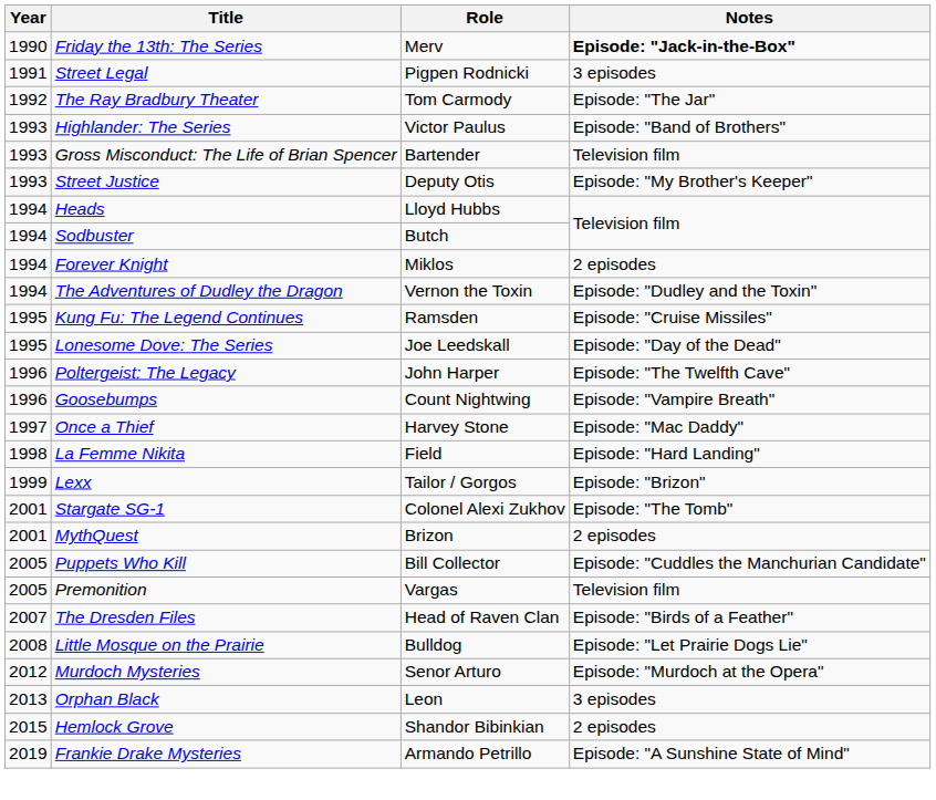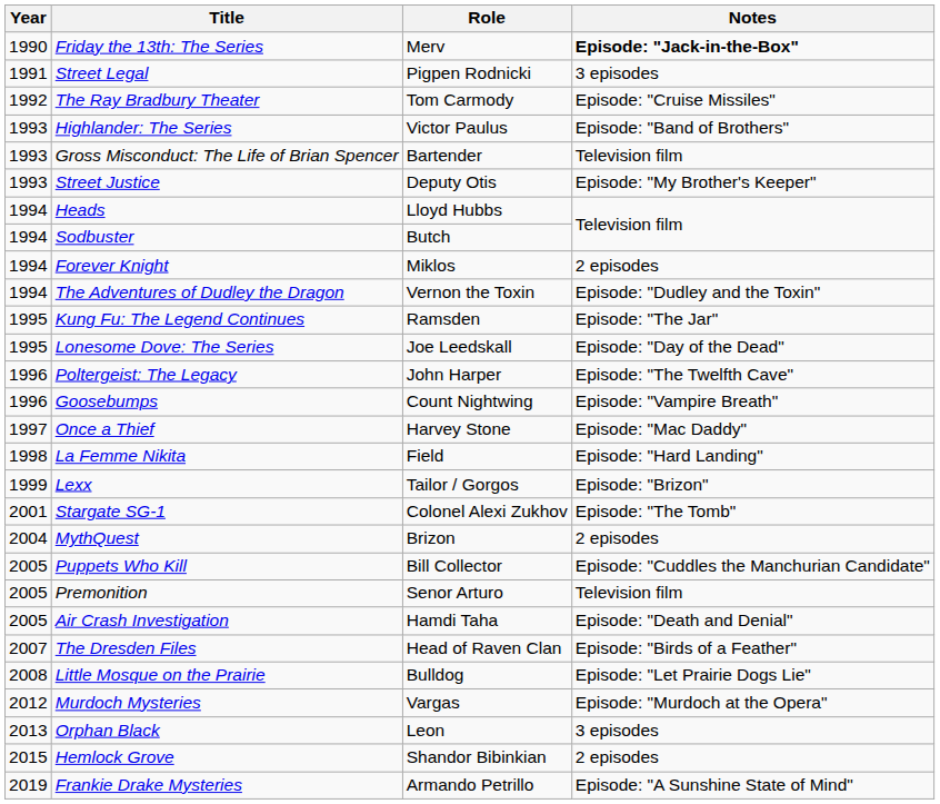 <table class="wikitable sortable">
 <tr>
 <th>Year</th>
 <th>Title</th>
 <th>Role</th>
 <th>Notes</th>
 </tr>
 <tr>
 <td>1990</td>
 <td><em><a href='#'>Friday the 13th: The Series</a></em></td>
 <td>Merv</td>
 <td><strong>Episode: "Jack-in-the-Box"</strong></td>
 </tr>
 <tr>
 <td>1991</td>
 <td><a href='#'><em>Street Legal</em></a></td>
 <td>Pigpen Rodnicki</td>
 <td>3 episodes</td>
 </tr>
 <tr>
 <td>1992</td>
 <td><em><a href='#'>The Ray Bradbury Theater</a></em></td>
 <td>Tom Carmody</td>
-<td>Episode: "The Jar"</td>
+<td>Episode: "Cruise Missiles"</td>
 </tr>
 <tr>
 <td>1993</td>
 <td><em><a href='#'>Highlander: The Series</a></em></td>
 <td>Victor Paulus</td>
 <td>Episode: "Band of Brothers"</td>
 </tr>
 <tr>
 <td>1993</td>
 <td><em>Gross Misconduct: The Life of Brian Spencer</em></td>
 <td>Bartender</td>
 <td>Television film</td>
 </tr>
 <tr>
 <td>1993</td>
 <td><em><a href='#'>Street Justice</a></em></td>
 <td>Deputy Otis</td>
 <td>Episode: "My Brother's Keeper"</td>
 </tr>
 <tr>
 <td>1994</td>
 <td><a href='#'><em>Heads</em></a></td>
 <td>Lloyd Hubbs</td>
 <td rowspan="2">Television film</td>
 </tr>
 <tr>
 <td>1994</td>
 <td><em><a href='#'>Sodbuster</a></em></td>
 <td>Butch</td>
 </tr>
 <tr>
 <td>1994</td>
 <td><em><a href='#'>Forever Knight</a></em></td>
 <td>Miklos</td>
 <td>2 episodes</td>
 </tr>
 <tr>
 <td>1994</td>
 <td><em><a href='#'>The Adventures of Dudley the Dragon</a></em></td>
 <td>Vernon the Toxin</td>
 <td>Episode: "Dudley and the Toxin"</td>
 </tr>
 <tr>
 <td>1995</td>
 <td><em><a href='#'>Kung Fu: The Legend Continues</a></em></td>
 <td>Ramsden</td>
-<td>Episode: "Cruise Missiles"</td>
+<td>Episode: "The Jar"</td>
 </tr>
 <tr>
 <td>1995</td>
 <td><em><a href='#'>Lonesome Dove: The Series</a></em></td>
 <td>Joe Leedskall</td>
 <td>Episode: "Day of the Dead"</td>
 </tr>
 <tr>
 <td>1996</td>
 <td><em><a href='#'>Poltergeist: The Legacy</a></em></td>
 <td>John Harper</td>
 <td>Episode: "The Twelfth Cave"</td>
 </tr>
 <tr>
 <td>1996</td>
 <td><a href='#'><em>Goosebumps</em></a></td>
 <td>Count Nightwing</td>
 <td>Episode: "Vampire Breath"</td>
 </tr>
 <tr>
 <td>1997</td>
 <td><a href='#'><em>Once a Thief</em></a></td>
 <td>Harvey Stone</td>
 <td>Episode: "Mac Daddy"</td>
 </tr>
 <tr>
 <td>1998</td>
 <td><a href='#'><em>La Femme Nikita</em></a></td>
 <td>Field</td>
 <td>Episode: "Hard Landing"</td>
 </tr>
 <tr>
 <td>1999</td>
 <td><em><a href='#'>Lexx</a></em></td>
 <td>Tailor / Gorgos</td>
 <td>Episode: "Brizon"</td>
 </tr>
 <tr>
 <td>2001</td>
 <td><em><a href='#'>Stargate SG-1</a></em></td>
 <td>Colonel Alexi Zukhov</td>
 <td>Episode: "The Tomb"</td>
 </tr>
 <tr>
-<td>2001</td>
+<td>2004</td>
 <td><em><a href='#'>MythQuest</a></em></td>
 <td>Brizon</td>
 <td>2 episodes</td>
 </tr>
 <tr>
 <td>2005</td>
 <td><em><a href='#'>Puppets Who Kill</a></em></td>
 <td>Bill Collector</td>
 <td>Episode: "Cuddles the Manchurian Candidate"</td>
 </tr>
 <tr>
 <td>2005</td>
 <td><em>Premonition</em></td>
-<td>Vargas</td>
+<td>Senor Arturo</td>
 <td>Television film</td>
+</tr>
+<tr>
+<td>2005</td>
+<td><em><a href='#'>Air Crash Investigation</a></em></td>
+<td>Hamdi Taha</td>
+<td>Episode: "Death and Denial"</td>
 </tr>
 <tr>
 <td>2007</td>
 <td><a href='#'><em>The Dresden Files</em></a></td>
 <td>Head of Raven Clan</td>
 <td>Episode: "Birds of a Feather"</td>
 </tr>
 <tr>
 <td>2008</td>
 <td><em><a href='#'>Little Mosque on the Prairie</a></em></td>
 <td>Bulldog</td>
 <td>Episode: "Let Prairie Dogs Lie"</td>
 </tr>
 <tr>
 <td>2012</td>
 <td><em><a href='#'>Murdoch Mysteries</a></em></td>
-<td>Senor Arturo</td>
+<td>Vargas</td>
 <td>Episode: "Murdoch at the Opera"</td>
 </tr>
 <tr>
 <td>2013</td>
 <td><em><a href='#'>Orphan Black</a></em></td>
 <td>Leon</td>
 <td>3 episodes</td>
 </tr>
 <tr>
 <td>2015</td>
 <td><a href='#'><em>Hemlock Grove</em></a></td>
 <td>Shandor Bibinkian</td>
 <td>2 episodes</td>
 </tr>
 <tr>
 <td>2019</td>
 <td><em><a href='#'>Frankie Drake Mysteries</a></em></td>
 <td>Armando Petrillo</td>
 <td>Episode: "A Sunshine State of Mind"</td>
 </tr>
 </table>
